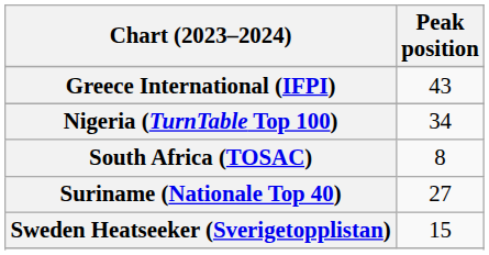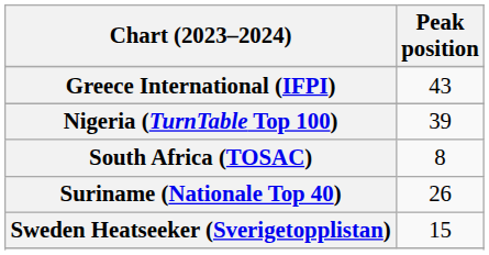 <table class="wikitable sortable plainrowheaders" style="text-align:center">
 <tr>
 <th scope="col">Chart (2023–2024)</th>
 <th scope="col">Peak<br>position</th>
 </tr>
 <tr>
 </tr>
 <tr>
 </tr>
 <tr>
 </tr>
 <tr>
 <th scope="row">Greece International (<a href='#'>IFPI</a>)</th>
 <td>43</td>
 </tr>
 <tr>
 </tr>
 <tr>
 </tr>
 <tr>
 <th scope="row">Nigeria (<a href='#'><em>TurnTable</em> Top 100</a>)</th>
-<td>34</td>
+<td>39</td>
 </tr>
 <tr>
 <th scope="row">South Africa (<a href='#'>TOSAC</a>)</th>
 <td>8</td>
 </tr>
 <tr>
 <th scope="row">Suriname (<a href='#'>Nationale Top 40</a>)</th>
-<td>27</td>
+<td>26</td>
 </tr>
 <tr>
 <th scope="row">Sweden Heatseeker (<a href='#'>Sverigetopplistan</a>)</th>
 <td>15</td>
 </tr>
 <tr>
 </tr>
 <tr>
 </tr>
 <tr>
 </tr>
 <tr>
 </tr>
 <tr>
 </tr>
 <tr>
 </tr>
 </table>
